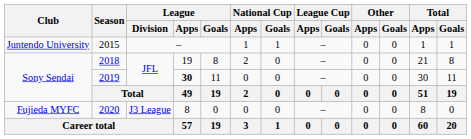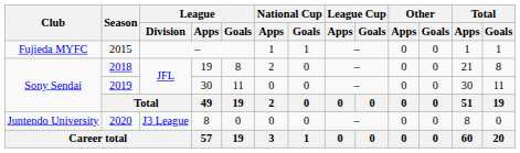 <table class="wikitable" style="text-align: center">
 <tr>
 <th rowspan="2">Club</th>
 <th rowspan="2">Season</th>
 <th colspan="3">League</th>
 <th colspan="2">National Cup</th>
 <th colspan="2">League Cup</th>
 <th colspan="2">Other</th>
 <th colspan="2">Total</th>
 </tr>
 <tr>
 <th>Division</th>
 <th>Apps</th>
 <th>Goals</th>
 <th>Apps</th>
 <th>Goals</th>
 <th>Apps</th>
 <th>Goals</th>
 <th>Apps</th>
 <th>Goals</th>
 <th>Apps</th>
 <th>Goals</th>
 </tr>
 <tr>
-<td><a href='#'>Juntendo University</a></td>
+<td><a href='#'>Fujieda MYFC</a></td>
 <td>2015</td>
 <td colspan="3">–</td>
 <td>1</td>
 <td>1</td>
 <td colspan="2">–</td>
 <td>0</td>
 <td>0</td>
 <td>1</td>
 <td>1</td>
 </tr>
 <tr>
 <td rowspan="3"><a href='#'>Sony Sendai</a></td>
 <td><a href='#'>2018</a></td>
 <td rowspan="2"><a href='#'>JFL</a></td>
 <td>19</td>
 <td>8</td>
 <td>2</td>
 <td>0</td>
 <td colspan="2">–</td>
 <td>0</td>
 <td>0</td>
 <td>21</td>
 <td>8</td>
 </tr>
 <tr>
 <td><a href='#'>2019</a></td>
-<td><strong>30</strong></td>
+<td>30</td>
 <td>11</td>
 <td>0</td>
 <td>0</td>
 <td colspan="2">–</td>
 <td>0</td>
 <td>0</td>
 <td>30</td>
 <td>11</td>
 </tr>
 <tr>
 <th colspan=2>Total</th>
 <th>49</th>
 <th>19</th>
 <th>2</th>
 <th>0</th>
 <th>0</th>
 <th>0</th>
 <th>0</th>
 <th>0</th>
 <th>51</th>
 <th>19</th>
 </tr>
 <tr>
-<td><a href='#'>Fujieda MYFC</a></td>
+<td><a href='#'>Juntendo University</a></td>
 <td><a href='#'>2020</a></td>
 <td><a href='#'>J3 League</a></td>
 <td>8</td>
 <td>0</td>
 <td>0</td>
 <td>0</td>
 <td colspan="2">–</td>
 <td>0</td>
 <td>0</td>
 <td>8</td>
 <td>0</td>
 </tr>
 <tr>
 <th colspan=3>Career total</th>
 <th>57</th>
 <th>19</th>
 <th>3</th>
 <th>1</th>
 <th>0</th>
 <th>0</th>
 <th>0</th>
 <th>0</th>
 <th>60</th>
 <th>20</th>
 </tr>
 </table>
